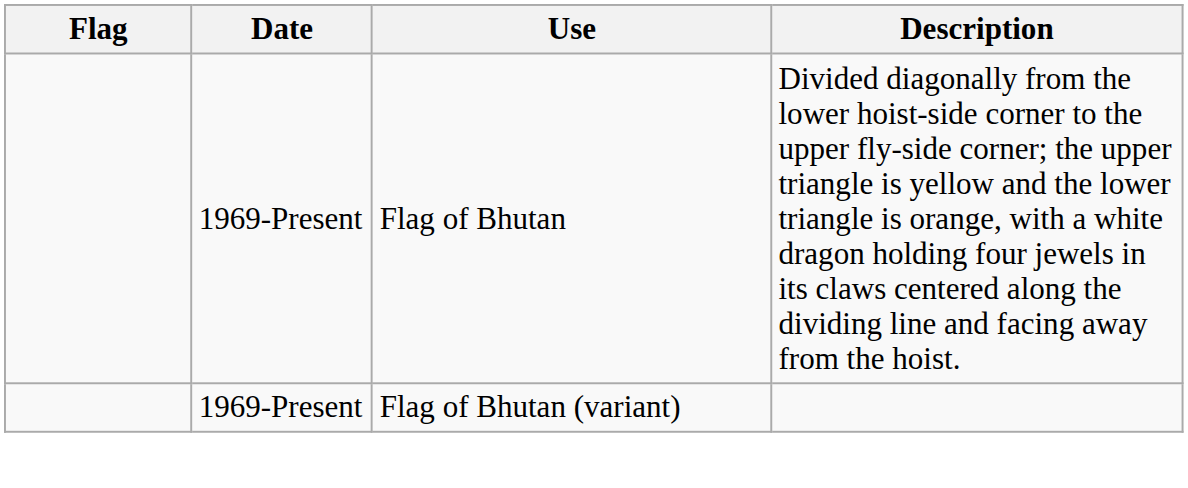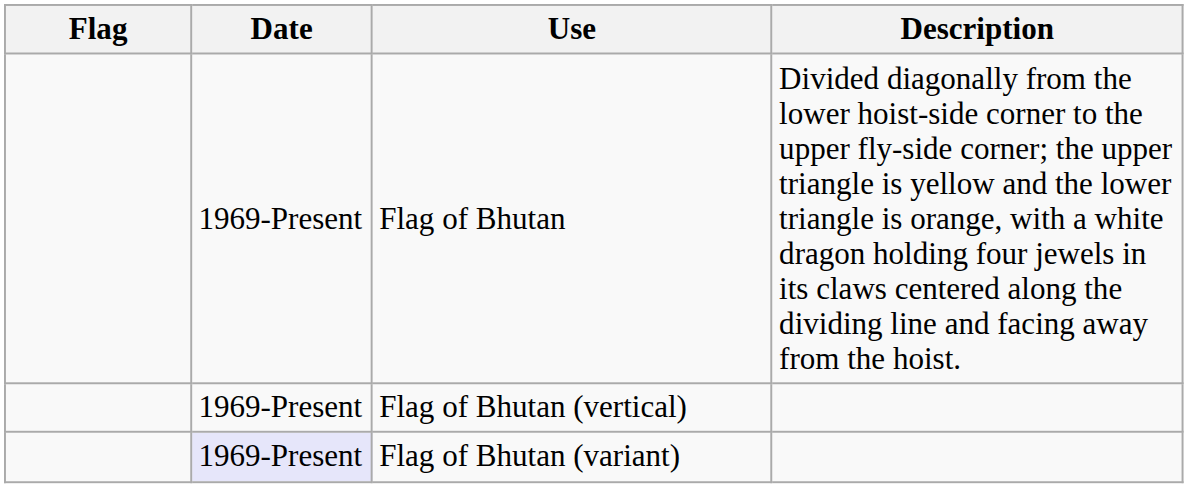 <table class="wikitable">
 <tr>
 <th style="width:110px;">Flag</th>
 <th style="width:100px;">Date</th>
 <th style="width:250px;">Use</th>
 <th style="width:250px;">Description</th>
 </tr>
 <tr>
 <td></td>
 <td>1969-Present</td>
 <td>Flag of Bhutan</td>
 <td>Divided diagonally from the lower hoist-side corner to the upper fly-side corner; the upper triangle is yellow and the lower triangle is orange, with a white dragon holding four jewels in its claws centered along the dividing line and facing away from the hoist.</td>
 </tr>
 <tr>
 <td></td>
 <td>1969-Present</td>
+<td>Flag of Bhutan (vertical)</td>
+<td></td>
+</tr>
+<tr>
+<td></td>
+<td style="background: lavender;">1969-Present</td>
 <td>Flag of Bhutan (variant)</td>
 <td></td>
 </tr>
 </table>
